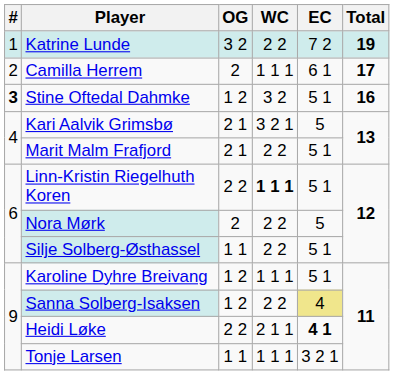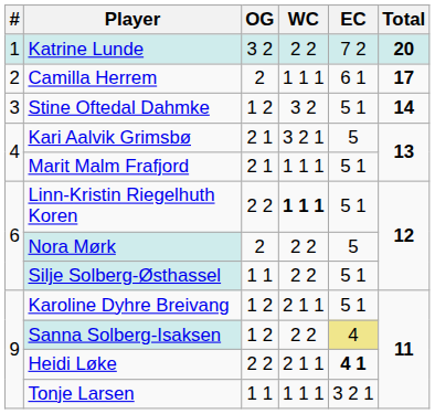 <table class="wikitable sortable" style="text-align:center">
 <tr>
 <th>#</th>
 <th width=180px>Player</th>
 <th>OG</th>
 <th>WC</th>
 <th>EC</th>
 <th>Total</th>
 </tr>
 <tr style="background:#CFECEC">
 <td>1</td>
 <td align="left"><a href='#'>Katrine Lunde</a></td>
 <td>3  2 </td>
 <td>2  2 </td>
 <td>7  2 </td>
-<td><strong>19</strong></td>
+<td><strong>20</strong></td>
 </tr>
 <tr>
 <td>2</td>
 <td align="left"><a href='#'>Camilla Herrem</a></td>
 <td>2 </td>
 <td>1  1  1 </td>
 <td>6  1 </td>
 <td><strong>17</strong></td>
 </tr>
 <tr>
-<td><strong>3</strong></td>
+<td>3</td>
 <td align="left"><a href='#'>Stine Oftedal Dahmke</a></td>
 <td>1  2 </td>
 <td>3  2 </td>
 <td>5  1 </td>
-<td><strong>16</strong></td>
+<td><strong>14</strong></td>
 </tr>
 <tr>
 <td rowspan=2>4</td>
 <td align="left"><a href='#'>Kari Aalvik Grimsbø</a></td>
 <td>2  1 </td>
 <td>3  2  1 </td>
 <td>5 </td>
 <td rowspan=2><strong>13</strong></td>
 </tr>
 <tr>
 <td align="left"><a href='#'>Marit Malm Frafjord</a></td>
 <td>2  1 </td>
-<td>2  2 </td>
+<td>1  1  1 </td>
 <td>5  1 </td>
 </tr>
 <tr>
 <td rowspan=3>6</td>
 <td align="left"><a href='#'>Linn-Kristin Riegelhuth Koren</a></td>
 <td>2  2 </td>
 <td><strong>1  1  1 </strong></td>
 <td>5  1 </td>
 <td rowspan=3><strong>12</strong></td>
 </tr>
 <tr>
 <td style="background:#CFECEC" align="left"><a href='#'>Nora Mørk</a></td>
 <td>2 </td>
 <td>2  2 </td>
 <td>5 </td>
 </tr>
 <tr>
 <td style="background:#CFECEC" align="left"><a href='#'>Silje Solberg-Østhassel</a></td>
 <td>1  1 </td>
 <td>2  2 </td>
 <td>5  1 </td>
 </tr>
 <tr>
 <td rowspan=4>9</td>
 <td align="left"><a href='#'>Karoline Dyhre Breivang</a></td>
 <td>1  2 </td>
-<td>1  1  1 </td>
+<td>2  1  1 </td>
 <td>5  1 </td>
 <td rowspan=4><strong>11</strong></td>
 </tr>
 <tr>
 <td style="background:#CFECEC" align="left"><a href='#'>Sanna Solberg-Isaksen</a></td>
 <td>1  2 </td>
 <td>2  2 </td>
 <td style="background: khaki;">4 </td>
 </tr>
 <tr>
 <td align="left"><a href='#'>Heidi Løke</a></td>
 <td>2  2 </td>
 <td>2  1  1 </td>
 <td><strong>4  1 </strong></td>
 </tr>
 <tr>
 <td align="left"><a href='#'>Tonje Larsen</a></td>
 <td>1  1 </td>
 <td>1  1  1 </td>
 <td>3  2  1 </td>
 </tr>
 </table>
